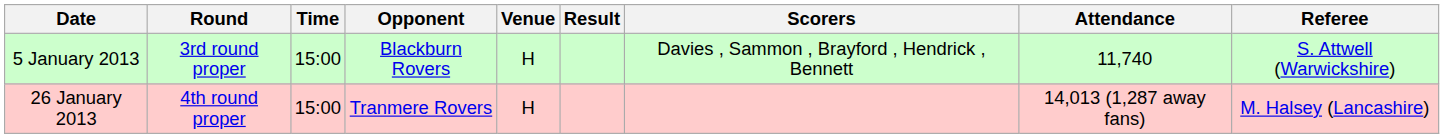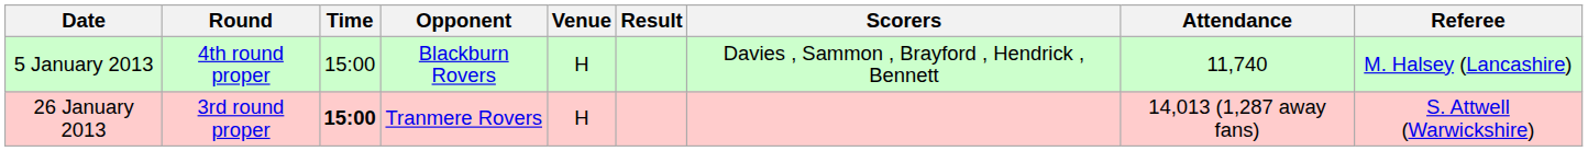 <table class="wikitable sortable" style="text-align:center">
 <tr>
 <th>Date</th>
 <th>Round</th>
 <th>Time</th>
 <th>Opponent</th>
 <th>Venue</th>
 <th>Result</th>
 <th>Scorers</th>
 <th>Attendance</th>
 <th>Referee</th>
 </tr>
 <tr bgcolor="#CCFFCC">
 <td>5 January 2013</td>
-<td><a href='#'>3rd round proper</a></td>
+<td><a href='#'>4th round proper</a></td>
 <td>15:00</td>
 <td><a href='#'>Blackburn Rovers</a></td>
 <td>H</td>
 <td></td>
 <td>Davies , Sammon , Brayford , Hendrick , Bennett </td>
 <td>11,740</td>
-<td><a href='#'>S. Attwell</a> (<a href='#'>Warwickshire</a>)</td>
+<td><a href='#'>M. Halsey</a> (<a href='#'>Lancashire</a>)</td>
 </tr>
 <tr bgcolor="#FFCCCC">
 <td>26 January 2013</td>
-<td><a href='#'>4th round proper</a></td>
-<td>15:00</td>
+<td><a href='#'>3rd round proper</a></td>
+<td><strong>15:00</strong></td>
 <td><a href='#'>Tranmere Rovers</a></td>
 <td>H</td>
 <td></td>
 <td></td>
 <td>14,013 (1,287 away fans)</td>
-<td><a href='#'>M. Halsey</a> (<a href='#'>Lancashire</a>)</td>
+<td><a href='#'>S. Attwell</a> (<a href='#'>Warwickshire</a>)</td>
 </tr>
 </table>
